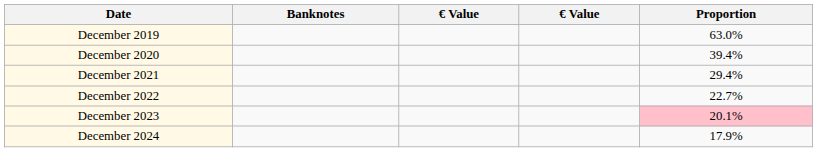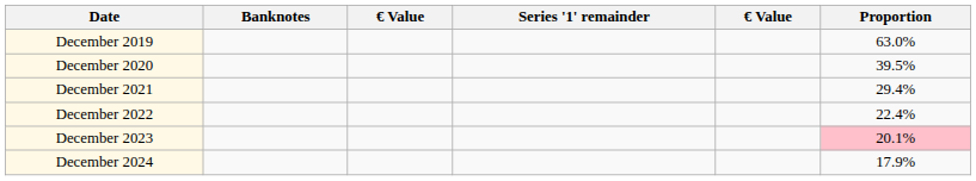 <table class="wikitable" style="border-collapse:collapse" width="80%">
 <tr>
 <th scope="col">Date</th>
 <th scope="col">Banknotes</th>
 <th scope="col">€ Value</th>
+<th scope="col">Series '1' remainder</th>
 <th scope="col">€ Value</th>
 <th scope="col">Proportion</th>
 </tr>
 <tr align="center">
 <td style="background-color:#FFF9E5;">December 2019</td>
+<td></td>
 <td></td>
 <td></td>
 <td></td>
 <td>63.0%</td>
 </tr>
 <tr align="center">
 <td style="background-color:#FFF9E5;">December 2020</td>
 <td></td>
 <td></td>
 <td></td>
-<td>39.4%</td>
+<td></td>
+<td>39.5%</td>
 </tr>
 <tr align="center">
 <td style="background-color:#FFF9E5;">December 2021</td>
+<td></td>
 <td></td>
 <td></td>
 <td></td>
 <td>29.4%</td>
 </tr>
 <tr align="center">
 <td style="background-color:#FFF9E5;">December 2022</td>
 <td></td>
 <td></td>
 <td></td>
-<td>22.7%</td>
+<td></td>
+<td>22.4%</td>
 </tr>
 <tr align="center">
 <td style="background-color:#FFF9E5;">December 2023</td>
+<td></td>
 <td></td>
 <td></td>
 <td></td>
 <td style="background: pink;">20.1%</td>
 </tr>
 <tr align="center">
 <td style="background-color:#FFF9E5;">December 2024</td>
 <td></td>
 <td></td>
 <td></td>
+<td></td>
 <td>17.9%</td>
 </tr>
 </table>
